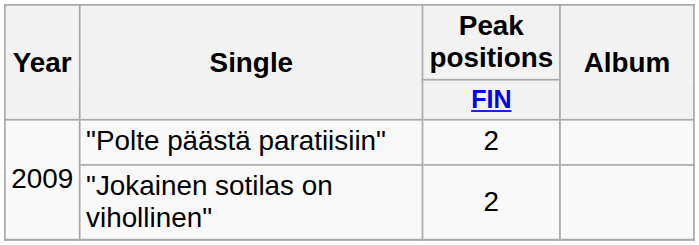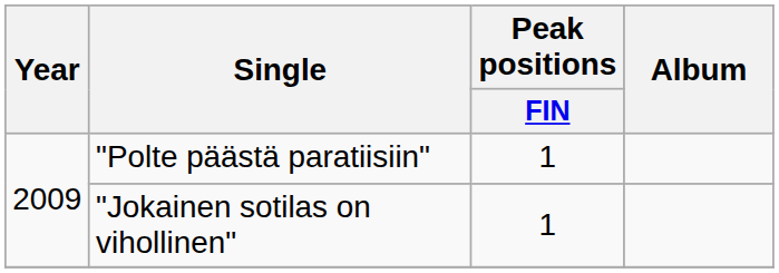 <table class="wikitable">
 <tr>
 <th align="center" rowspan="2" width="10">Year</th>
 <th align="center" rowspan="2" width="190">Single</th>
 <th align="center" colspan="1" width="20">Peak positions</th>
 <th align="center" rowspan="2" width="70">Album</th>
 </tr>
 <tr>
 <th scope="col" style="width:3em;font-size:90%;"><a href='#'>FIN</a><br></th>
 </tr>
 <tr>
 <td style="text-align:center;" rowspan=2>2009</td>
 <td>"Polte päästä paratiisiin"</td>
-<td style="text-align:center;">2</td>
+<td style="text-align:center;">1</td>
 <td style="text-align:center;"></td>
 </tr>
 <tr>
 <td>"Jokainen sotilas on vihollinen"</td>
-<td style="text-align:center;">2</td>
+<td style="text-align:center;">1</td>
 <td style="text-align:center;"></td>
 </tr>
 <tr>
 </tr>
 </table>
